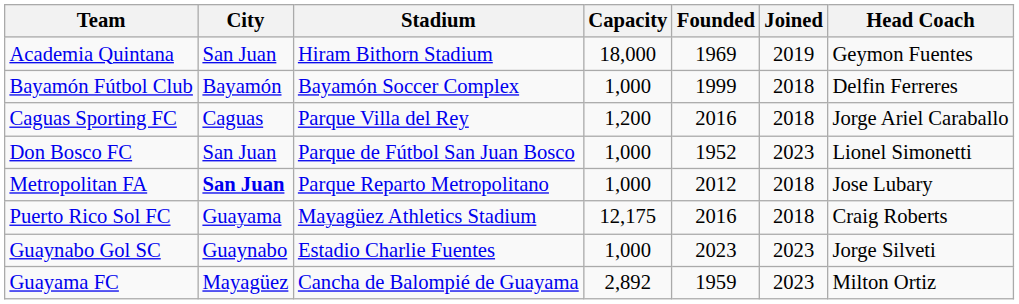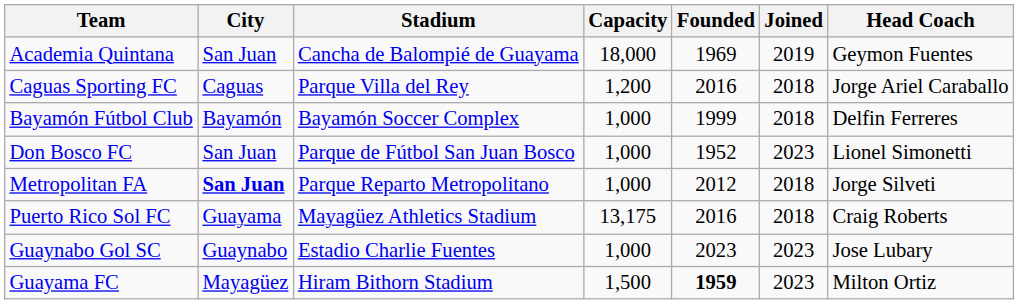 <table class="wikitable sortable" width:90%>
 <tr>
 <th>Team</th>
 <th>City</th>
 <th>Stadium</th>
 <th>Capacity</th>
 <th>Founded</th>
 <th>Joined</th>
 <th>Head Coach</th>
 </tr>
 <tr>
 <td><a href='#'>Academia Quintana</a></td>
 <td><a href='#'>San Juan</a></td>
-<td><a href='#'>Hiram Bithorn Stadium</a></td>
+<td><a href='#'>Cancha de Balompié de Guayama</a></td>
 <td align=center>18,000</td>
 <td align=center>1969</td>
 <td align=center>2019</td>
 <td> Geymon Fuentes</td>
+</tr>
+<tr>
+<td><a href='#'>Caguas Sporting FC</a></td>
+<td><a href='#'>Caguas</a></td>
+<td><a href='#'>Parque Villa del Rey</a></td>
+<td align=center>1,200</td>
+<td align=center>2016</td>
+<td align=center>2018</td>
+<td> Jorge Ariel Caraballo</td>
 </tr>
 <tr>
 <td><a href='#'>Bayamón Fútbol Club</a></td>
 <td><a href='#'>Bayamón</a></td>
 <td><a href='#'>Bayamón Soccer Complex</a></td>
 <td align=center>1,000</td>
 <td align=center>1999</td>
 <td align=center>2018</td>
 <td> Delfin Ferreres</td>
-</tr>
-<tr>
-<td><a href='#'>Caguas Sporting FC</a></td>
-<td><a href='#'>Caguas</a></td>
-<td><a href='#'>Parque Villa del Rey</a></td>
-<td align=center>1,200</td>
-<td align=center>2016</td>
-<td align=center>2018</td>
-<td> Jorge Ariel Caraballo</td>
 </tr>
 <tr>
 <td><a href='#'>Don Bosco FC</a></td>
 <td><a href='#'>San Juan</a></td>
 <td><a href='#'>Parque de Fútbol San Juan Bosco</a></td>
 <td align=center>1,000</td>
 <td align=center>1952</td>
 <td align=center>2023</td>
 <td> Lionel Simonetti</td>
 </tr>
 <tr>
 <td><a href='#'>Metropolitan FA</a></td>
 <td><strong><a href='#'>San Juan</a></strong></td>
 <td><a href='#'>Parque Reparto Metropolitano</a></td>
 <td align=center>1,000</td>
 <td align=center>2012</td>
 <td align=center>2018</td>
-<td> Jose Lubary</td>
+<td> Jorge Silveti</td>
 </tr>
 <tr>
 <td><a href='#'>Puerto Rico Sol FC</a></td>
 <td><a href='#'>Guayama</a></td>
 <td><a href='#'>Mayagüez Athletics Stadium</a></td>
-<td align=center>12,175</td>
+<td align=center>13,175</td>
 <td align=center>2016</td>
 <td align=center>2018</td>
 <td> Craig Roberts</td>
 </tr>
 <tr>
 <td><a href='#'>Guaynabo Gol SC</a></td>
 <td><a href='#'>Guaynabo</a></td>
 <td><a href='#'>Estadio Charlie Fuentes</a></td>
 <td align=center>1,000</td>
 <td align=center>2023</td>
 <td align=center>2023</td>
-<td> Jorge Silveti</td>
+<td> Jose Lubary</td>
 </tr>
 <tr>
 <td><a href='#'>Guayama FC</a></td>
 <td><a href='#'>Mayagüez</a></td>
-<td><a href='#'>Cancha de Balompié de Guayama</a></td>
-<td align=center>2,892</td>
-<td align=center>1959</td>
+<td><a href='#'>Hiram Bithorn Stadium</a></td>
+<td align=center>1,500</td>
+<td align=center><strong>1959</strong></td>
 <td align=center>2023</td>
 <td> Milton Ortiz</td>
 </tr>
 </table>
